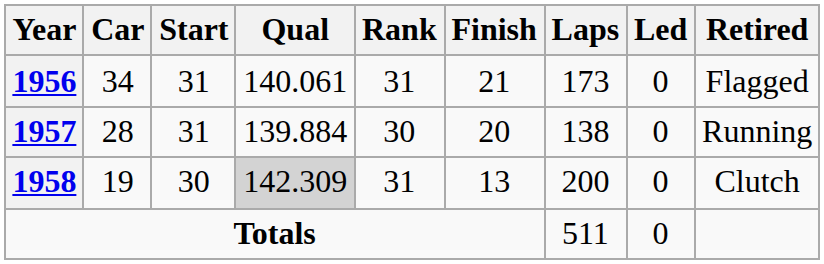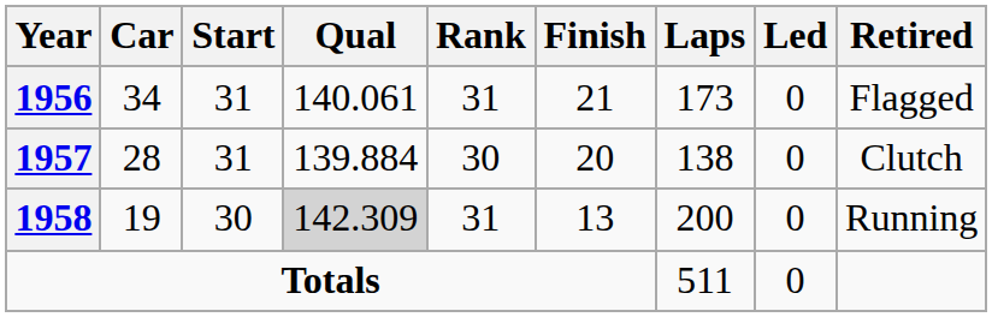 <table class="wikitable" style="text-align:center">
 <tr>
 <th>Year</th>
 <th>Car</th>
 <th>Start</th>
 <th>Qual</th>
 <th>Rank</th>
 <th>Finish</th>
 <th>Laps</th>
 <th>Led</th>
 <th>Retired</th>
 </tr>
 <tr>
 <th><a href='#'>1956</a></th>
 <td>34</td>
 <td>31</td>
 <td>140.061</td>
 <td>31</td>
 <td>21</td>
 <td>173</td>
 <td>0</td>
 <td>Flagged</td>
 </tr>
 <tr>
 <th><a href='#'>1957</a></th>
 <td>28</td>
 <td>31</td>
 <td>139.884</td>
 <td>30</td>
 <td>20</td>
 <td>138</td>
 <td>0</td>
-<td>Running</td>
+<td>Clutch</td>
 </tr>
 <tr>
 <th><a href='#'>1958</a></th>
 <td>19</td>
 <td>30</td>
 <td style="background: lightgrey;">142.309</td>
 <td>31</td>
 <td>13</td>
 <td>200</td>
 <td>0</td>
-<td>Clutch</td>
+<td>Running</td>
 </tr>
 <tr>
 <td colspan=6><strong>Totals</strong></td>
 <td>511</td>
 <td>0</td>
 <td></td>
 </tr>
 </table>
